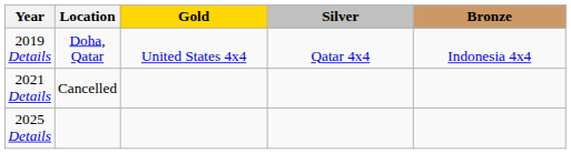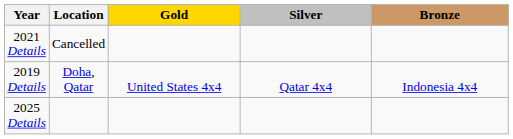 <table class="wikitable">
 <tr>
 <th>Year</th>
 <th>Location</th>
 <th scope=col colspan=1 style="width:200px; background: gold;">Gold</th>
 <th scope=col colspan=1 style="width:200px; background: silver;">Silver</th>
 <th scope=col colspan=1 style="width:200px; background: #cc9966;">Bronze</th>
 </tr>
 <tr align=center>
+<td>2021 <br><em><a href='#'>Details</a></em></td>
+<td>Cancelled</td>
+<td> <br></td>
+<td> <br></td>
+<td> <br></td>
+</tr>
+<tr align=center>
 <td>2019 <br><em><a href='#'>Details</a></em></td>
 <td><a href='#'>Doha</a>, <a href='#'>Qatar</a></td>
 <td> <br> <a href='#'>United States 4x4</a></td>
 <td> <br> <a href='#'>Qatar 4x4</a></td>
 <td> <br> <a href='#'>Indonesia 4x4</a></td>
-</tr>
-<tr align=center>
-<td>2021 <br><em><a href='#'>Details</a></em></td>
-<td>Cancelled</td>
-<td> <br></td>
-<td> <br></td>
-<td> <br></td>
 </tr>
 <tr align=center>
 <td>2025  <br><em> <a href='#'>Details</a></em></td>
 <td> <br></td>
 <td> <br></td>
 <td> <br></td>
 </tr>
 </table>
